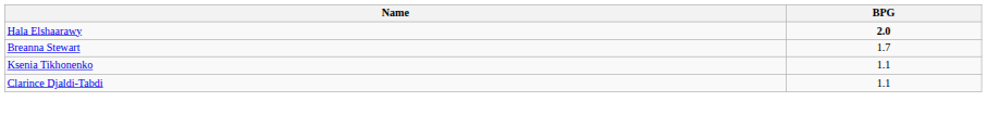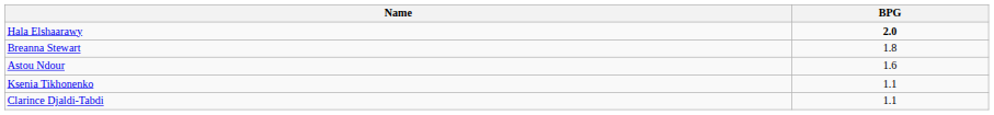 <table class=wikitable width="90%">
 <tr>
 <th width="80%">Name</th>
 <th width="20%">BPG</th>
 </tr>
 <tr>
 <td> <a href='#'>Hala Elshaarawy</a></td>
 <td align=center><strong>2.0</strong></td>
 </tr>
 <tr>
 <td> <a href='#'>Breanna Stewart</a></td>
-<td align=center>1.7</td>
+<td align=center>1.8</td>
+</tr>
+<tr>
+<td> <a href='#'>Astou Ndour</a></td>
+<td align=center>1.6</td>
 </tr>
 <tr>
 <td> <a href='#'>Ksenia Tikhonenko</a></td>
 <td align=center>1.1</td>
 </tr>
 <tr>
 <td> <a href='#'>Clarince Djaldi-Tabdi</a></td>
 <td align=center>1.1</td>
 </tr>
 </table>
